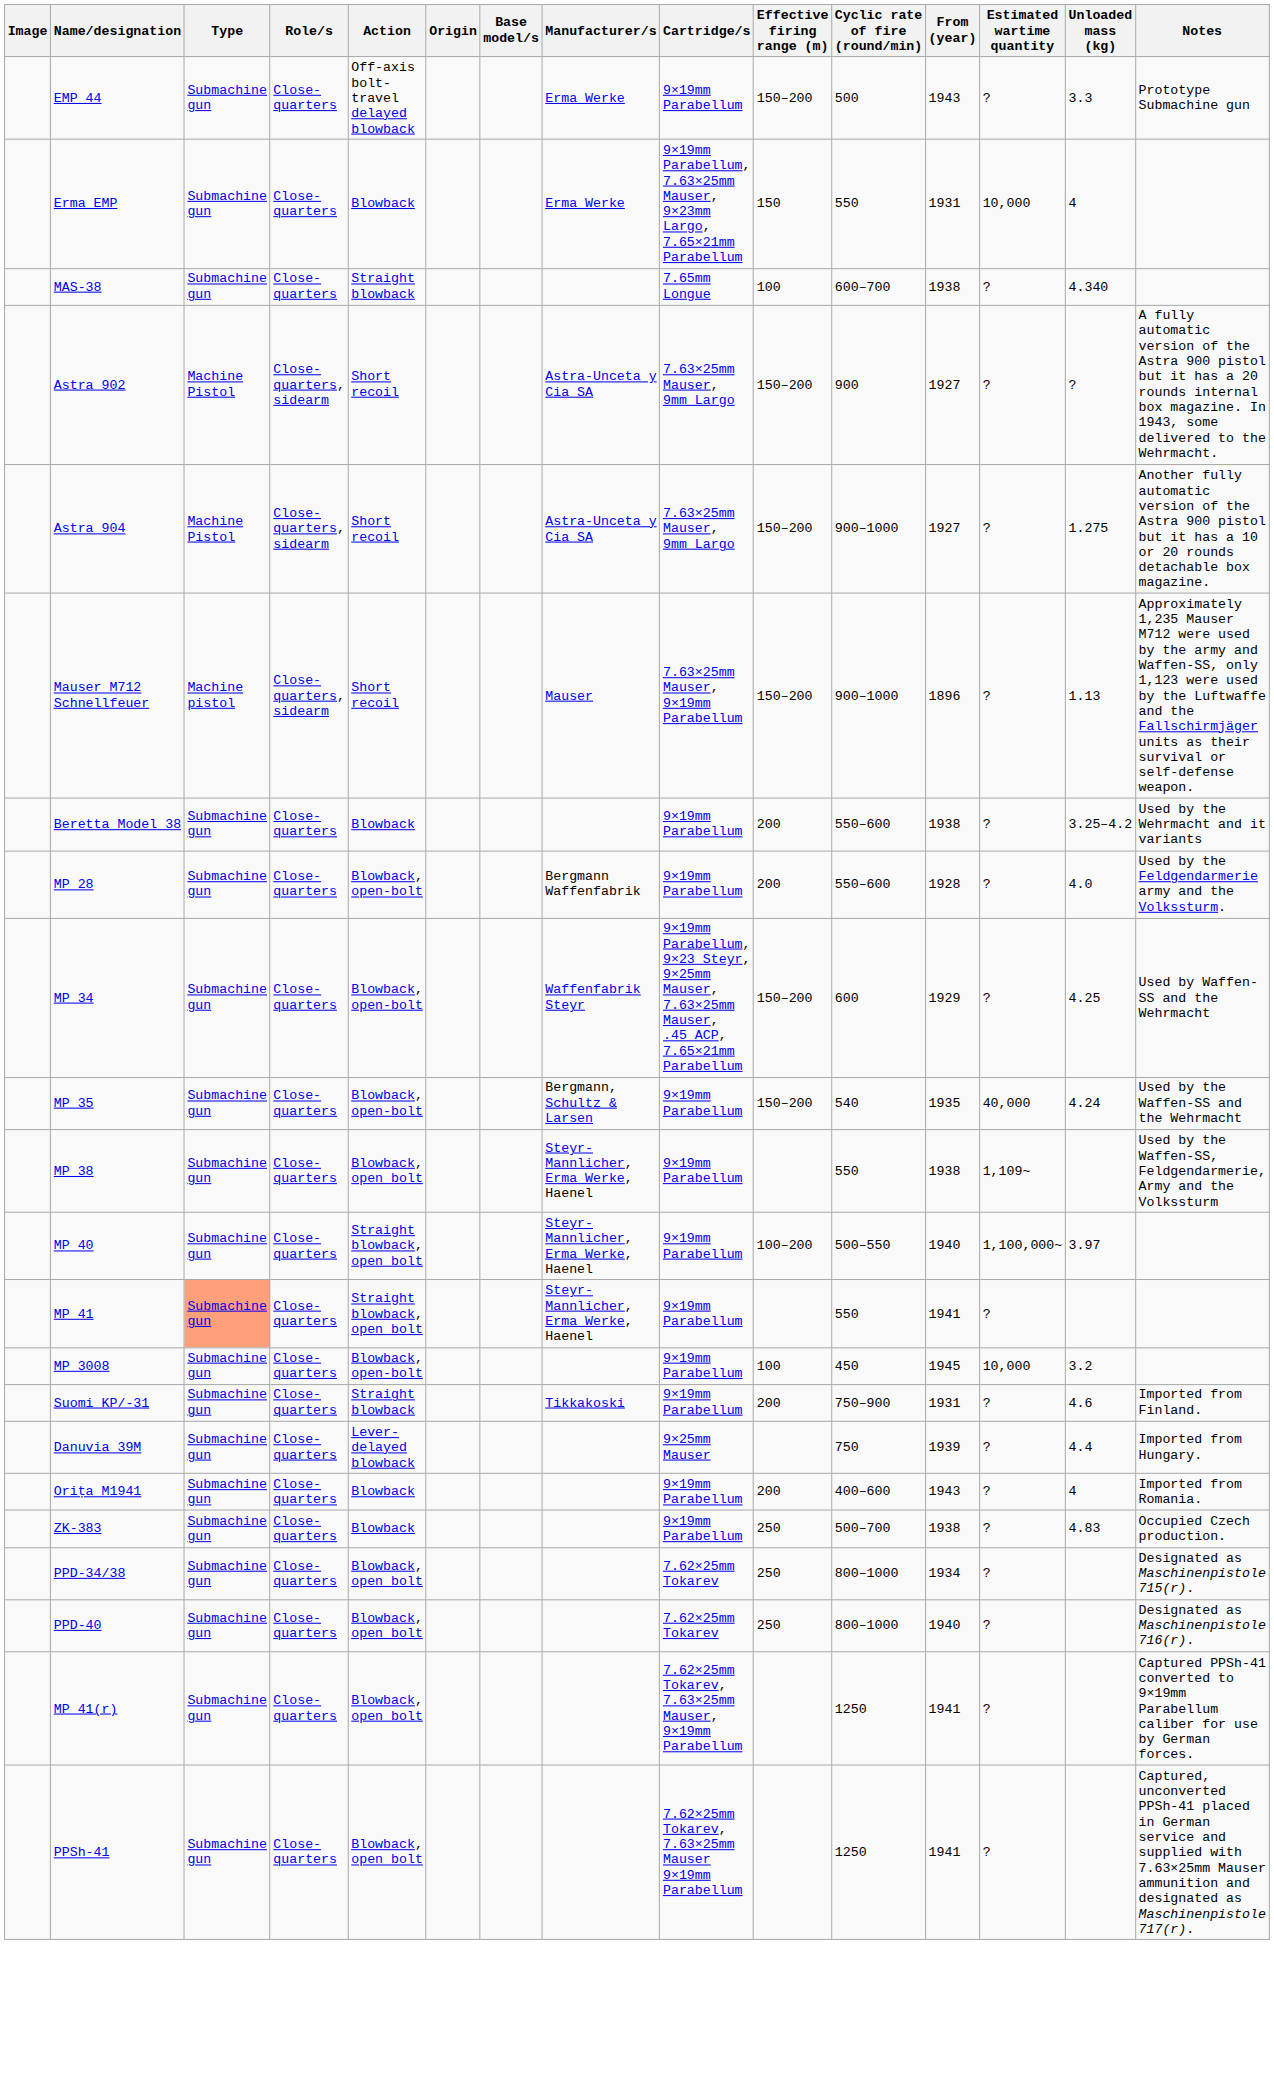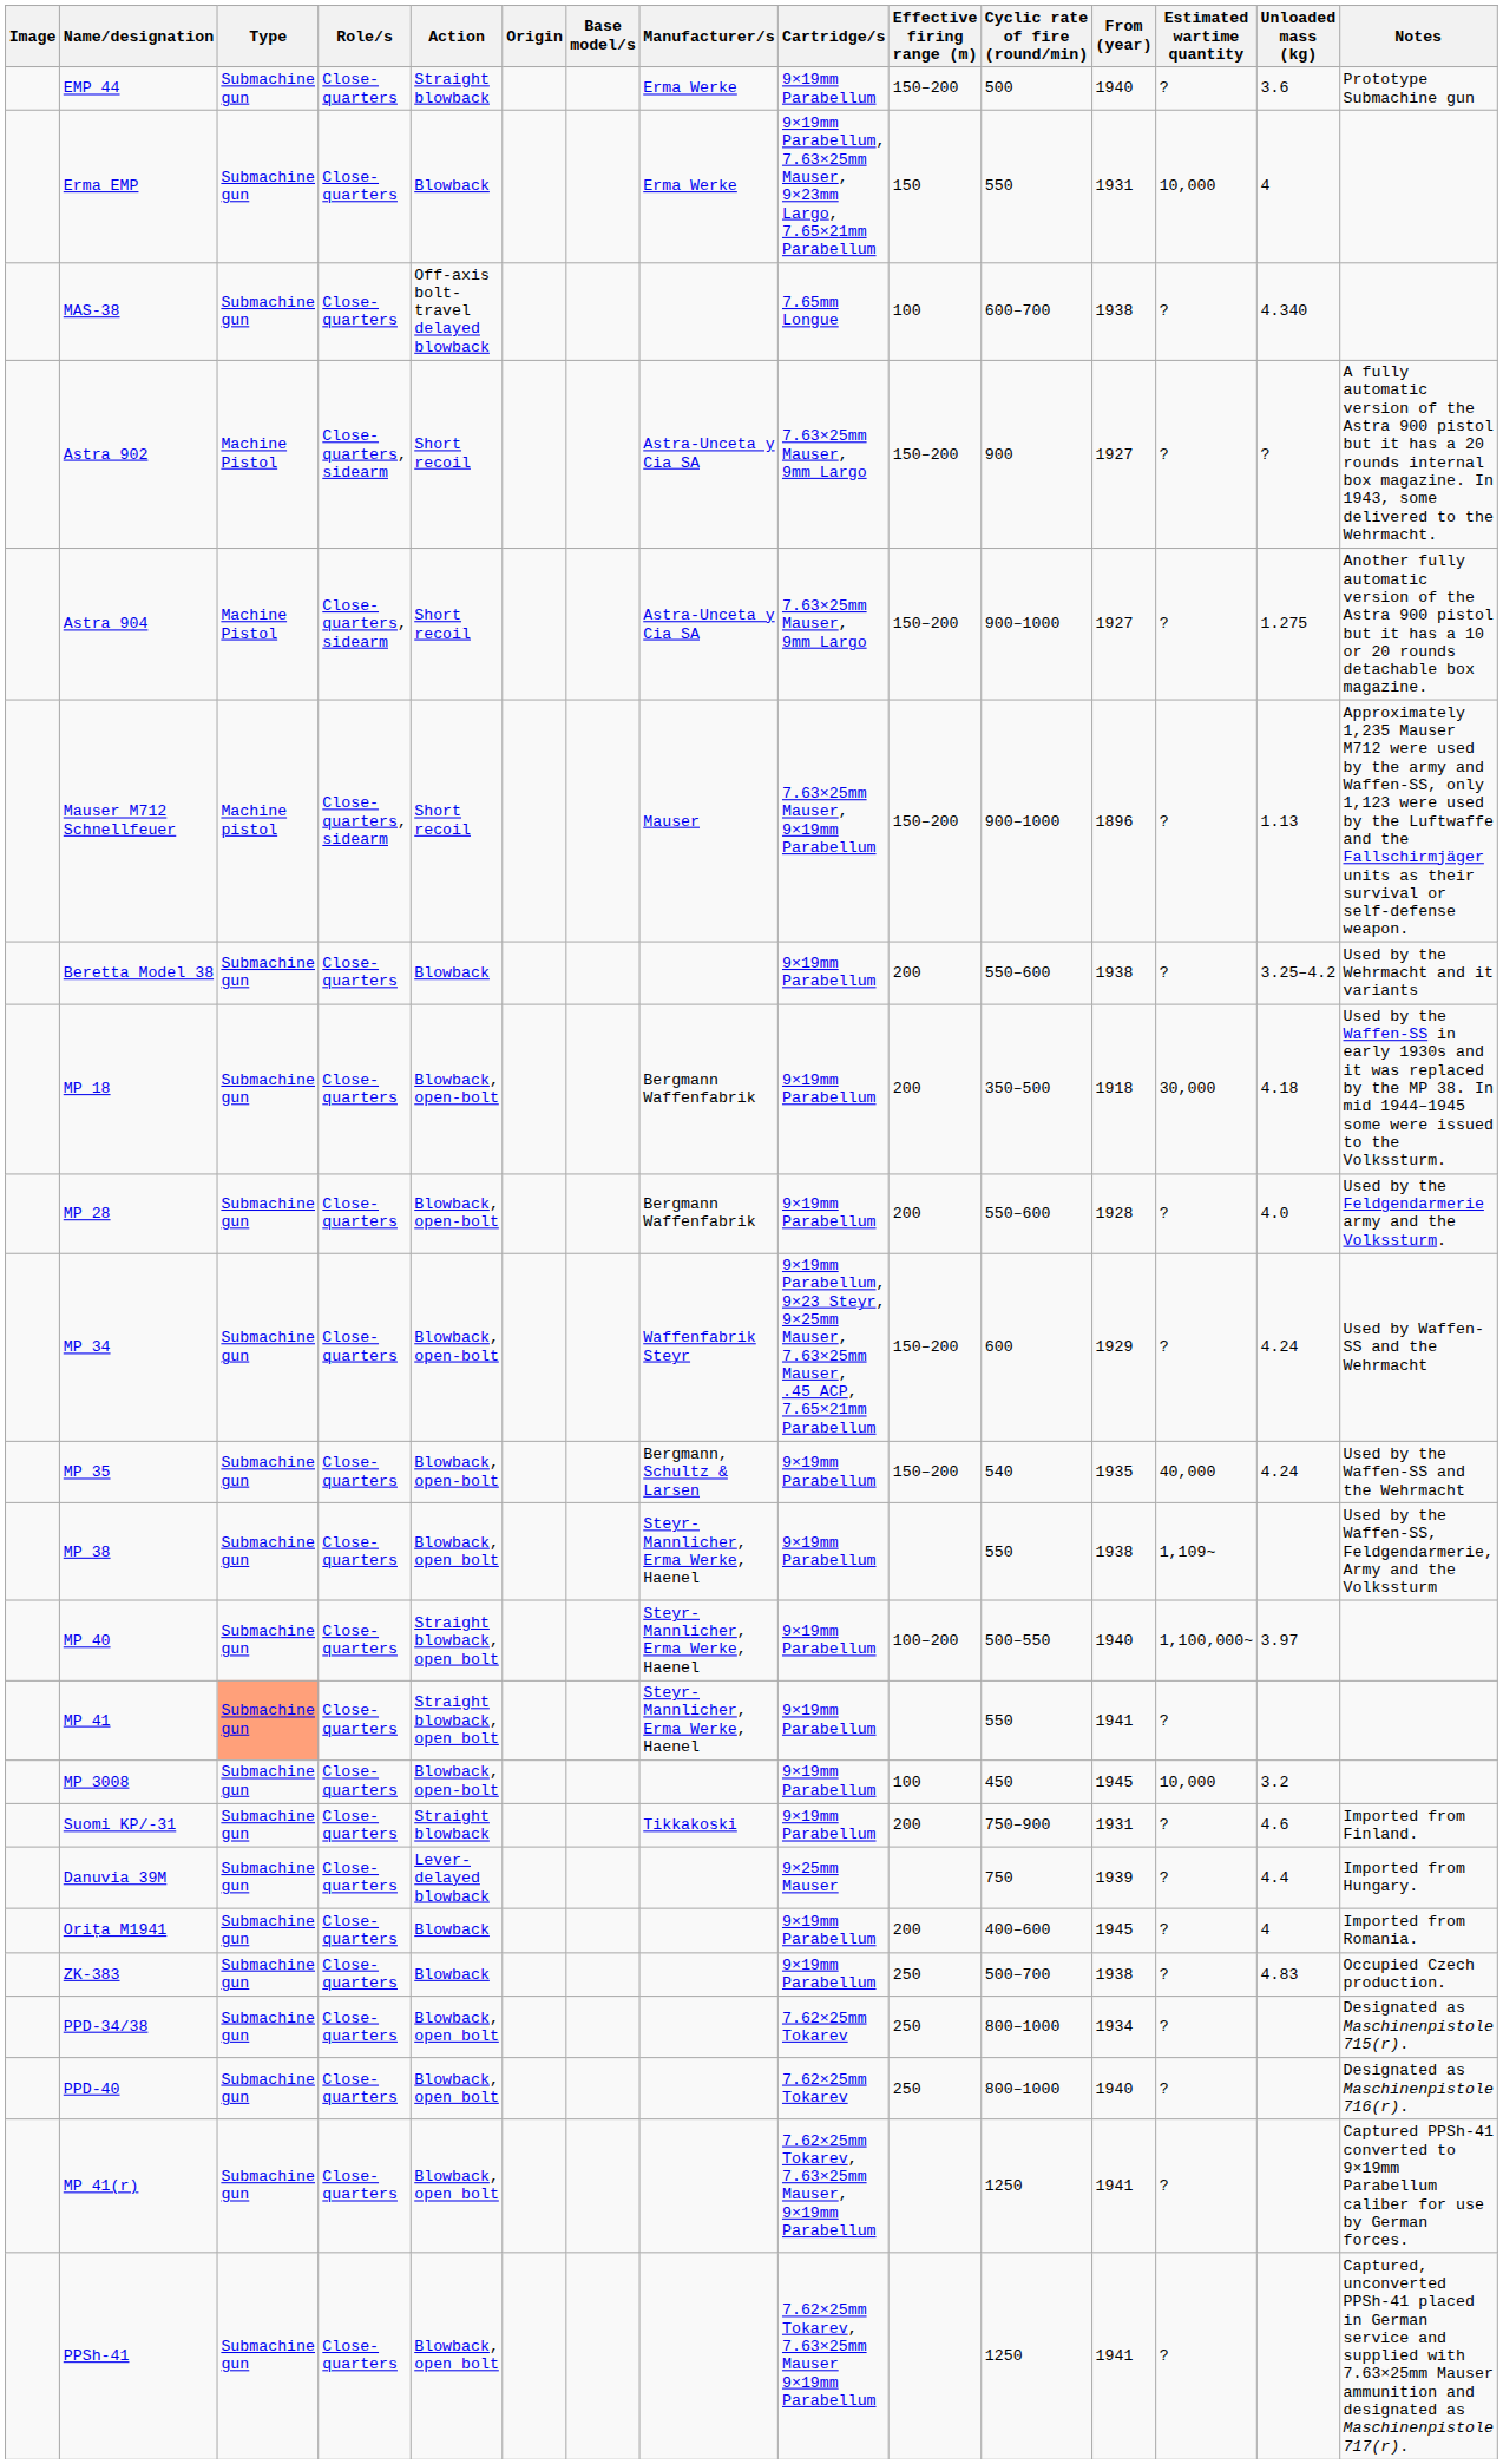 <table class="wikitable sortable" style="margin:left; width:100%; border-collapse:collapse;">
 <tr>
 <th>Image</th>
 <th>Name/designation</th>
 <th>Type</th>
 <th>Role/s</th>
 <th>Action</th>
 <th>Origin</th>
 <th>Base model/s</th>
 <th>Manufacturer/s</th>
 <th>Cartridge/s</th>
 <th>Effective firing range (m)</th>
 <th>Cyclic rate of fire (round/min)</th>
 <th>From (year)</th>
 <th>Estimated wartime quantity</th>
 <th>Unloaded mass (kg)</th>
 <th class=unsortable>Notes</th>
 </tr>
 <tr>
 <td></td>
 <td><a href='#'>EMP 44</a></td>
 <td><a href='#'>Submachine gun</a></td>
 <td><a href='#'>Close-quarters</a></td>
-<td>Off-axis bolt-travel <a href='#'>delayed blowback</a></td>
+<td><a href='#'>Straight blowback</a></td>
 <td></td>
 <td></td>
 <td><a href='#'>Erma Werke</a></td>
 <td><a href='#'>9×19mm Parabellum</a></td>
 <td>150–200</td>
 <td>500</td>
-<td>1943</td>
+<td>1940</td>
 <td>?</td>
-<td>3.3</td>
+<td>3.6</td>
 <td>Prototype Submachine gun</td>
 </tr>
 <tr>
 <td></td>
 <td><a href='#'>Erma EMP</a></td>
 <td><a href='#'>Submachine gun</a></td>
 <td><a href='#'>Close-quarters</a></td>
 <td><a href='#'>Blowback</a></td>
 <td></td>
 <td></td>
 <td><a href='#'>Erma Werke</a></td>
 <td><a href='#'>9×19mm Parabellum</a>,<br><a href='#'>7.63×25mm Mauser</a>,<br><a href='#'>9×23mm Largo</a>,<br><a href='#'>7.65×21mm Parabellum</a></td>
 <td>150</td>
 <td>550</td>
 <td>1931</td>
 <td>10,000</td>
 <td>4</td>
 <td></td>
 </tr>
 <tr>
 <td></td>
 <td><a href='#'>MAS-38</a></td>
 <td><a href='#'>Submachine gun</a></td>
 <td><a href='#'>Close-quarters</a></td>
-<td><a href='#'>Straight blowback</a></td>
+<td>Off-axis bolt-travel <a href='#'>delayed blowback</a></td>
 <td></td>
 <td></td>
 <td></td>
 <td><a href='#'>7.65mm Longue</a></td>
 <td>100</td>
 <td>600–700</td>
 <td>1938</td>
 <td>?</td>
 <td>4.340</td>
 <td></td>
 </tr>
 <tr>
 <td></td>
 <td><a href='#'>Astra 902</a></td>
 <td><a href='#'>Machine Pistol</a></td>
 <td><a href='#'>Close-quarters</a>, <a href='#'>sidearm</a></td>
 <td><a href='#'>Short recoil</a></td>
 <td></td>
 <td></td>
 <td><a href='#'>Astra-Unceta y Cia SA</a></td>
 <td><a href='#'>7.63×25mm Mauser</a>,<br><a href='#'>9mm Largo</a></td>
 <td>150–200</td>
 <td>900</td>
 <td>1927</td>
 <td>?</td>
 <td>?</td>
 <td>A fully automatic version of the Astra 900 pistol but it has a 20 rounds internal box magazine. In 1943, some delivered to the Wehrmacht.</td>
 </tr>
 <tr>
 <td></td>
 <td><a href='#'>Astra 904</a></td>
 <td><a href='#'>Machine Pistol</a></td>
 <td><a href='#'>Close-quarters</a>, <a href='#'>sidearm</a></td>
 <td><a href='#'>Short recoil</a></td>
 <td></td>
 <td></td>
 <td><a href='#'>Astra-Unceta y Cia SA</a></td>
 <td><a href='#'>7.63×25mm Mauser</a>,<br><a href='#'>9mm Largo</a></td>
 <td>150–200</td>
 <td>900–1000</td>
 <td>1927</td>
 <td>?</td>
 <td>1.275</td>
 <td>Another fully automatic version of the Astra 900 pistol but it has a 10 or 20 rounds detachable box magazine.</td>
 </tr>
 <tr>
 <td></td>
 <td><a href='#'>Mauser M712 Schnellfeuer</a></td>
 <td><a href='#'>Machine pistol</a></td>
 <td><a href='#'>Close-quarters</a>, <a href='#'>sidearm</a></td>
 <td><a href='#'>Short recoil</a></td>
 <td></td>
 <td></td>
 <td><a href='#'>Mauser</a></td>
 <td><a href='#'>7.63×25mm Mauser</a>,<br><a href='#'>9×19mm Parabellum</a></td>
 <td>150–200</td>
 <td>900–1000</td>
 <td>1896</td>
 <td>?</td>
 <td>1.13</td>
 <td>Approximately 1,235 Mauser M712 were used by the army and Waffen-SS, only 1,123 were used by the Luftwaffe and the  <a href='#'>Fallschirmjäger</a> units as their survival or self-defense weapon.</td>
 </tr>
 <tr>
 <td></td>
 <td><a href='#'>Beretta Model 38</a></td>
 <td><a href='#'>Submachine gun</a></td>
 <td><a href='#'>Close-quarters</a></td>
 <td><a href='#'>Blowback</a></td>
 <td></td>
 <td></td>
 <td></td>
 <td><a href='#'>9×19mm Parabellum</a></td>
 <td>200</td>
 <td>550–600</td>
 <td>1938</td>
 <td>?</td>
 <td>3.25–4.2</td>
 <td>Used by the Wehrmacht and it variants</td>
 </tr>
 <tr>
 <td></td>
+<td><a href='#'>MP 18</a></td>
+<td><a href='#'>Submachine gun</a></td>
+<td><a href='#'>Close-quarters</a></td>
+<td><a href='#'>Blowback</a>, <a href='#'>open-bolt</a></td>
+<td></td>
+<td></td>
+<td>Bergmann Waffenfabrik</td>
+<td><a href='#'>9×19mm Parabellum</a></td>
+<td>200</td>
+<td>350–500</td>
+<td>1918</td>
+<td>30,000</td>
+<td>4.18</td>
+<td>Used by the <a href='#'>Waffen-SS</a> in early 1930s and it was replaced by the MP 38. In mid 1944–1945 some were issued to the Volkssturm.</td>
+</tr>
+<tr>
+<td></td>
 <td><a href='#'>MP 28</a></td>
 <td><a href='#'>Submachine gun</a></td>
 <td><a href='#'>Close-quarters</a></td>
 <td><a href='#'>Blowback</a>, <a href='#'>open-bolt</a></td>
 <td></td>
 <td></td>
 <td>Bergmann Waffenfabrik</td>
 <td><a href='#'>9×19mm Parabellum</a></td>
 <td>200</td>
 <td>550–600</td>
 <td>1928</td>
 <td>?</td>
 <td>4.0</td>
 <td>Used by the <a href='#'>Feldgendarmerie</a> army and the <a href='#'>Volkssturm</a>.</td>
 </tr>
 <tr>
 <td></td>
 <td><a href='#'>MP 34</a></td>
 <td><a href='#'>Submachine gun</a></td>
 <td><a href='#'>Close-quarters</a></td>
 <td><a href='#'>Blowback</a>, <a href='#'>open-bolt</a></td>
 <td></td>
 <td></td>
 <td><a href='#'>Waffenfabrik Steyr</a></td>
 <td><a href='#'>9×19mm Parabellum</a>,<br><a href='#'>9×23 Steyr</a>,<br><a href='#'>9×25mm Mauser</a>,<br><a href='#'>7.63×25mm Mauser</a>,<br><a href='#'>.45 ACP</a>,<br><a href='#'>7.65×21mm Parabellum</a></td>
 <td>150–200</td>
 <td>600</td>
 <td>1929</td>
 <td>?</td>
-<td>4.25</td>
+<td>4.24</td>
 <td>Used by Waffen-SS and the Wehrmacht</td>
 </tr>
 <tr>
 <td></td>
 <td><a href='#'>MP 35</a></td>
 <td><a href='#'>Submachine gun</a></td>
 <td><a href='#'>Close-quarters</a></td>
 <td><a href='#'>Blowback</a>, <a href='#'>open-bolt</a></td>
 <td></td>
 <td></td>
 <td>Bergmann,<br><a href='#'>Schultz & Larsen</a></td>
 <td><a href='#'>9×19mm Parabellum</a></td>
 <td>150–200</td>
 <td>540</td>
 <td>1935</td>
 <td>40,000</td>
 <td>4.24</td>
 <td>Used by the Waffen-SS and the Wehrmacht</td>
 </tr>
 <tr>
 <td></td>
 <td><a href='#'>MP 38</a></td>
 <td><a href='#'>Submachine gun</a></td>
 <td><a href='#'>Close-quarters</a></td>
 <td><a href='#'>Blowback</a>, <a href='#'>open bolt</a></td>
 <td></td>
 <td></td>
 <td><a href='#'>Steyr-Mannlicher</a>,<br><a href='#'>Erma Werke</a>,<br>Haenel</td>
 <td><a href='#'>9×19mm Parabellum</a></td>
 <td></td>
 <td>550</td>
 <td>1938</td>
 <td>1,109~</td>
 <td></td>
 <td>Used by the Waffen-SS, Feldgendarmerie,  Army and the Volkssturm</td>
 </tr>
 <tr>
 <td></td>
 <td><a href='#'>MP 40</a></td>
 <td><a href='#'>Submachine gun</a></td>
 <td><a href='#'>Close-quarters</a></td>
 <td><a href='#'>Straight blowback</a>, <a href='#'>open bolt</a></td>
 <td></td>
 <td></td>
 <td><a href='#'>Steyr-Mannlicher</a>,<br><a href='#'>Erma Werke</a>,<br>Haenel</td>
 <td><a href='#'>9×19mm Parabellum</a></td>
 <td>100–200</td>
 <td>500–550</td>
 <td>1940</td>
 <td>1,100,000~</td>
 <td>3.97</td>
 <td></td>
 </tr>
 <tr>
 <td></td>
 <td><a href='#'>MP 41</a></td>
 <td style="background: lightsalmon;"><a href='#'>Submachine gun</a></td>
 <td><a href='#'>Close-quarters</a></td>
 <td><a href='#'>Straight blowback</a>, <a href='#'>open bolt</a></td>
 <td></td>
 <td></td>
 <td><a href='#'>Steyr-Mannlicher</a>,<br><a href='#'>Erma Werke</a>,<br>Haenel</td>
 <td><a href='#'>9×19mm Parabellum</a></td>
 <td></td>
 <td>550</td>
 <td>1941</td>
 <td>?</td>
 <td></td>
 <td></td>
 </tr>
 <tr>
 <td></td>
 <td><a href='#'>MP 3008</a></td>
 <td><a href='#'>Submachine gun</a></td>
 <td><a href='#'>Close-quarters</a></td>
 <td><a href='#'>Blowback</a>, <a href='#'>open-bolt</a></td>
 <td></td>
 <td></td>
 <td></td>
 <td><a href='#'>9×19mm Parabellum</a></td>
 <td>100</td>
 <td>450</td>
 <td>1945</td>
 <td>10,000</td>
 <td>3.2</td>
 <td></td>
 </tr>
 <tr>
 <td></td>
 <td><a href='#'>Suomi KP/-31</a></td>
 <td><a href='#'>Submachine gun</a></td>
 <td><a href='#'>Close-quarters</a></td>
 <td><a href='#'>Straight blowback</a></td>
 <td></td>
 <td></td>
 <td><a href='#'>Tikkakoski</a></td>
 <td><a href='#'>9×19mm Parabellum</a></td>
 <td>200</td>
 <td>750–900</td>
 <td>1931</td>
 <td>?</td>
 <td>4.6</td>
 <td>Imported from Finland.</td>
 </tr>
 <tr>
 <td></td>
 <td><a href='#'>Danuvia 39M</a></td>
 <td><a href='#'>Submachine gun</a></td>
 <td><a href='#'>Close-quarters</a></td>
 <td><a href='#'>Lever-delayed blowback</a></td>
 <td></td>
 <td></td>
 <td></td>
 <td><a href='#'>9×25mm Mauser</a></td>
 <td></td>
 <td>750</td>
 <td>1939</td>
 <td>?</td>
 <td>4.4</td>
 <td>Imported from Hungary.</td>
 </tr>
 <tr>
 <td></td>
 <td><a href='#'>Orița M1941</a></td>
 <td><a href='#'>Submachine gun</a></td>
 <td><a href='#'>Close-quarters</a></td>
 <td><a href='#'>Blowback</a></td>
 <td></td>
 <td></td>
 <td></td>
 <td><a href='#'>9×19mm Parabellum</a></td>
 <td>200</td>
 <td>400–600</td>
-<td>1943</td>
+<td>1945</td>
 <td>?</td>
 <td>4</td>
 <td>Imported from Romania.</td>
 </tr>
 <tr>
 <td></td>
 <td><a href='#'>ZK-383</a></td>
 <td><a href='#'>Submachine gun</a></td>
 <td><a href='#'>Close-quarters</a></td>
 <td><a href='#'>Blowback</a></td>
 <td></td>
 <td></td>
 <td></td>
 <td><a href='#'>9×19mm Parabellum</a></td>
 <td>250</td>
 <td>500–700</td>
 <td>1938</td>
 <td>?</td>
 <td>4.83</td>
 <td>Occupied Czech production.</td>
 </tr>
 <tr>
 <td></td>
 <td><a href='#'>PPD-34/38</a></td>
 <td><a href='#'>Submachine gun</a></td>
 <td><a href='#'>Close-quarters</a></td>
 <td><a href='#'>Blowback</a>, <a href='#'>open bolt</a></td>
 <td></td>
 <td></td>
 <td></td>
 <td><a href='#'>7.62×25mm Tokarev</a></td>
 <td>250</td>
 <td>800–1000</td>
 <td>1934</td>
 <td>?</td>
 <td></td>
 <td>Designated as <em>Maschinenpistole 715(r)</em>.</td>
 </tr>
 <tr>
 <td></td>
 <td><a href='#'>PPD-40</a></td>
 <td><a href='#'>Submachine gun</a></td>
 <td><a href='#'>Close-quarters</a></td>
 <td><a href='#'>Blowback</a>, <a href='#'>open bolt</a></td>
 <td></td>
 <td></td>
 <td></td>
 <td><a href='#'>7.62×25mm Tokarev</a></td>
 <td>250</td>
 <td>800–1000</td>
 <td>1940</td>
 <td>?</td>
 <td></td>
 <td>Designated as <em>Maschinenpistole 716(r)</em>.</td>
 </tr>
 <tr>
 <td></td>
 <td><a href='#'>MP 41(r)</a></td>
 <td><a href='#'>Submachine gun</a></td>
 <td><a href='#'>Close-quarters</a></td>
 <td><a href='#'>Blowback</a>, <a href='#'>open bolt</a></td>
 <td></td>
 <td></td>
 <td></td>
 <td><a href='#'>7.62×25mm Tokarev</a>, <br> <a href='#'>7.63×25mm Mauser</a>, <br> <a href='#'>9×19mm Parabellum</a></td>
 <td></td>
 <td>1250</td>
 <td>1941</td>
 <td>?</td>
 <td></td>
 <td>Captured PPSh-41 converted to 9×19mm Parabellum caliber for use by German forces.</td>
 </tr>
 <tr>
 <td></td>
 <td><a href='#'>PPSh-41</a></td>
 <td><a href='#'>Submachine gun</a></td>
 <td><a href='#'>Close-quarters</a></td>
 <td><a href='#'>Blowback</a>, <a href='#'>open bolt</a></td>
 <td></td>
 <td></td>
 <td></td>
 <td><a href='#'>7.62×25mm Tokarev</a>, <br> <a href='#'>7.63×25mm Mauser</a> <br> <a href='#'>9×19mm Parabellum</a></td>
 <td></td>
 <td>1250</td>
 <td>1941</td>
 <td>?</td>
 <td></td>
 <td>Captured, unconverted PPSh-41 placed in German service and supplied with 7.63×25mm Mauser ammunition and designated as <em>Maschinenpistole 717(r)</em>.</td>
 </tr>
 </table>
